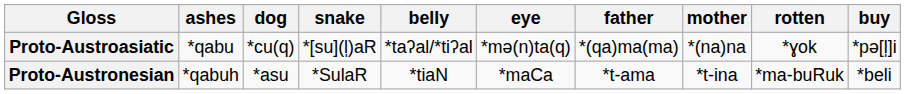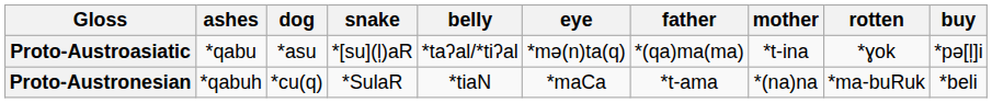 <table class="wikitable" style=text-align:center>
 <tr>
 <th>Gloss</th>
 <th>ashes</th>
 <th>dog</th>
 <th>snake</th>
 <th>belly</th>
 <th>eye</th>
 <th>father</th>
 <th>mother</th>
 <th>rotten</th>
 <th>buy</th>
 </tr>
 <tr>
 <th>Proto-Austroasiatic</th>
 <td>*qabu</td>
-<td>*cu(q)</td>
+<td>*asu</td>
 <td>*[su](l̩)aR</td>
 <td>*taʔal/*tiʔal</td>
 <td>*mə(n)ta(q)</td>
 <td>*(qa)ma(ma)</td>
-<td>*(na)na</td>
+<td>*t-ina</td>
 <td>*ɣok</td>
 <td>*pə[l̩]i</td>
 </tr>
 <tr>
 <th>Proto-Austronesian</th>
 <td>*qabuh</td>
-<td>*asu</td>
+<td>*cu(q)</td>
 <td>*SulaR</td>
 <td>*tiaN</td>
 <td>*maCa</td>
 <td>*t-ama</td>
-<td>*t-ina</td>
+<td>*(na)na</td>
 <td>*ma-buRuk</td>
 <td>*beli</td>
 </tr>
 </table>
